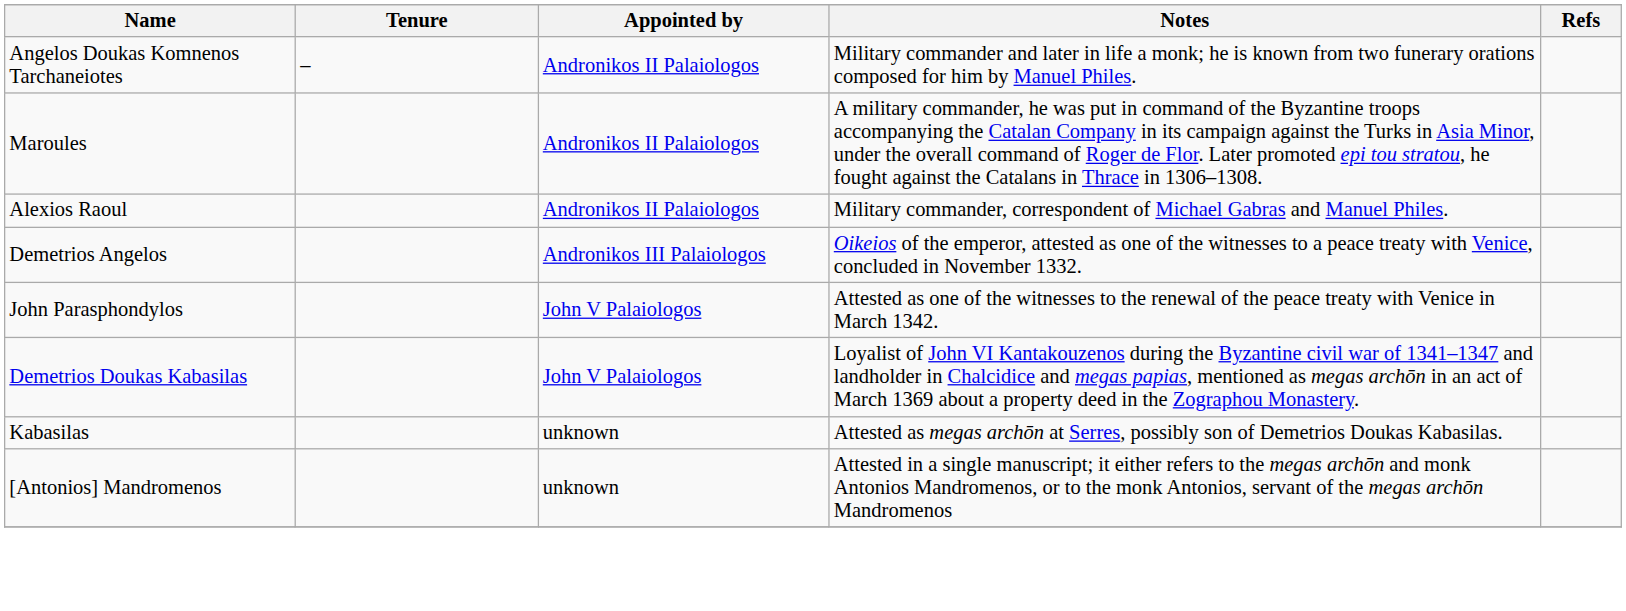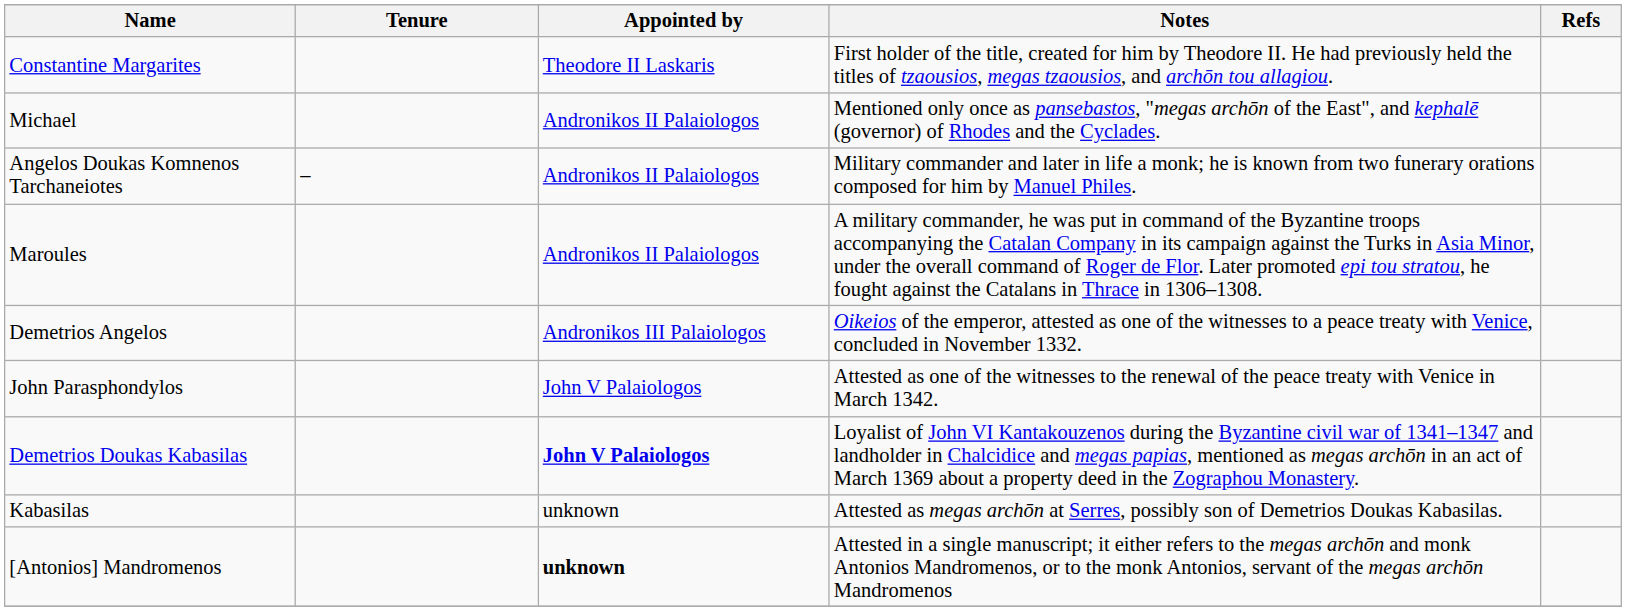 <table class="wikitable"  width="100%">
 <tr bgcolor="#FFDEAD">
 </tr>
 <tr>
 <th width="18%">Name</th>
 <th width="15%">Tenure</th>
 <th width="18%">Appointed by</th>
 <th width="44%">Notes</th>
 <th width="5%">Refs</th>
+</tr>
+<tr>
+<td><a href='#'>Constantine Margarites</a></td>
+<td></td>
+<td><a href='#'>Theodore II Laskaris</a></td>
+<td>First holder of the title, created for him by Theodore II. He had previously held the titles of <em><a href='#'>tzaousios</a></em>, <em><a href='#'>megas tzaousios</a></em>, and <em><a href='#'>archōn tou allagiou</a></em>.</td>
+<td></td>
+</tr>
+<tr>
+<td>Michael</td>
+<td></td>
+<td><a href='#'>Andronikos II Palaiologos</a></td>
+<td>Mentioned only once as <em><a href='#'>pansebastos</a></em>, "<em>megas archōn</em> of the East", and <em><a href='#'>kephalē</a></em> (governor) of <a href='#'>Rhodes</a> and the <a href='#'>Cyclades</a>.</td>
+<td></td>
 </tr>
 <tr>
 <td>Angelos Doukas Komnenos Tarchaneiotes</td>
 <td> – </td>
 <td><a href='#'>Andronikos II Palaiologos</a></td>
 <td>Military commander and later in life a monk; he is known from two funerary orations composed for him by <a href='#'>Manuel Philes</a>.</td>
 <td></td>
 </tr>
 <tr>
 <td>Maroules</td>
 <td></td>
 <td><a href='#'>Andronikos II Palaiologos</a></td>
 <td>A military commander, he was put in command of the Byzantine troops accompanying the <a href='#'>Catalan Company</a> in its campaign against the Turks in <a href='#'>Asia Minor</a>, under the overall command of <a href='#'>Roger de Flor</a>. Later promoted <em><a href='#'>epi tou stratou</a></em>, he fought against the Catalans in <a href='#'>Thrace</a> in 1306–1308.</td>
-<td></td>
-</tr>
-<tr>
-<td>Alexios Raoul</td>
-<td></td>
-<td><a href='#'>Andronikos II Palaiologos</a></td>
-<td>Military commander, correspondent of <a href='#'>Michael Gabras</a> and <a href='#'>Manuel Philes</a>.</td>
 <td></td>
 </tr>
 <tr>
 <td>Demetrios Angelos</td>
 <td></td>
 <td><a href='#'>Andronikos III Palaiologos</a></td>
 <td><em><a href='#'>Oikeios</a></em> of the emperor, attested as one of the witnesses to a peace treaty with <a href='#'>Venice</a>, concluded in November 1332.</td>
 <td></td>
 </tr>
 <tr>
 <td>John Parasphondylos</td>
 <td></td>
 <td><a href='#'>John V Palaiologos</a></td>
 <td>Attested as one of the witnesses to the renewal of the peace treaty with Venice in March 1342.</td>
 <td></td>
 </tr>
 <tr>
 <td><a href='#'>Demetrios Doukas Kabasilas</a></td>
 <td></td>
-<td><a href='#'>John V Palaiologos</a></td>
+<td><strong><a href='#'>John V Palaiologos</a></strong></td>
 <td>Loyalist of <a href='#'>John VI Kantakouzenos</a> during the <a href='#'>Byzantine civil war of 1341–1347</a> and landholder in <a href='#'>Chalcidice</a> and <em><a href='#'>megas papias</a></em>, mentioned as <em>megas archōn</em> in an act of March 1369 about a property deed in the <a href='#'>Zographou Monastery</a>.</td>
 <td></td>
 </tr>
 <tr>
 <td>Kabasilas</td>
 <td></td>
 <td>unknown</td>
 <td>Attested as <em>megas archōn</em> at <a href='#'>Serres</a>, possibly son of Demetrios Doukas Kabasilas.</td>
 <td></td>
 </tr>
 <tr>
 <td>[Antonios] Mandromenos</td>
 <td></td>
-<td>unknown</td>
+<td><strong>unknown</strong></td>
 <td>Attested in a single manuscript; it either refers to the <em>megas archōn</em> and monk Antonios Mandromenos, or to the monk Antonios, servant of the <em>megas archōn</em> Mandromenos</td>
 <td></td>
 </tr>
 <tr>
 </tr>
 </table>
